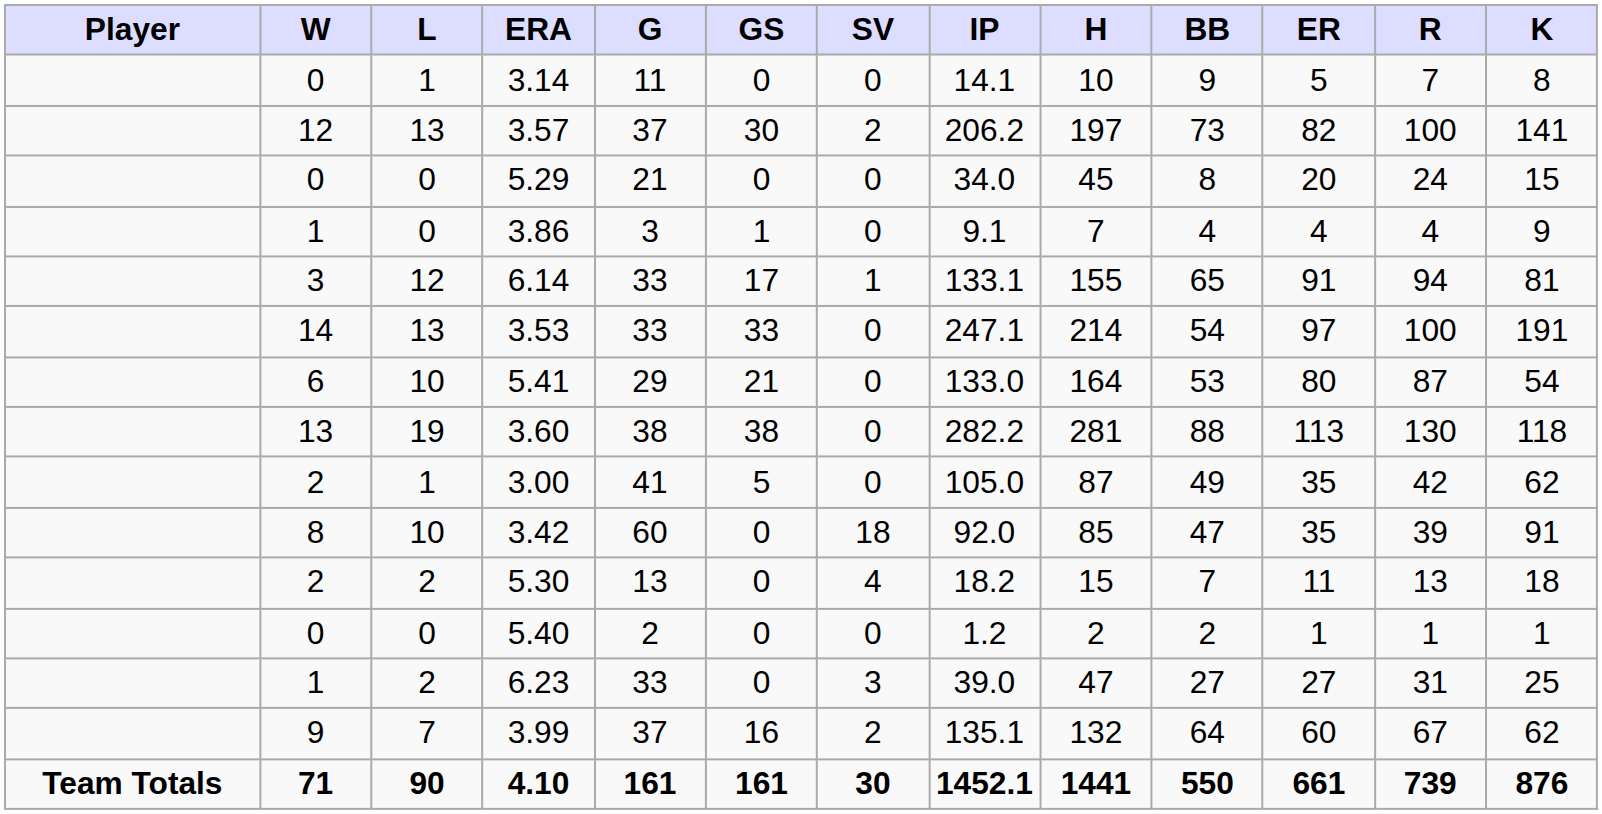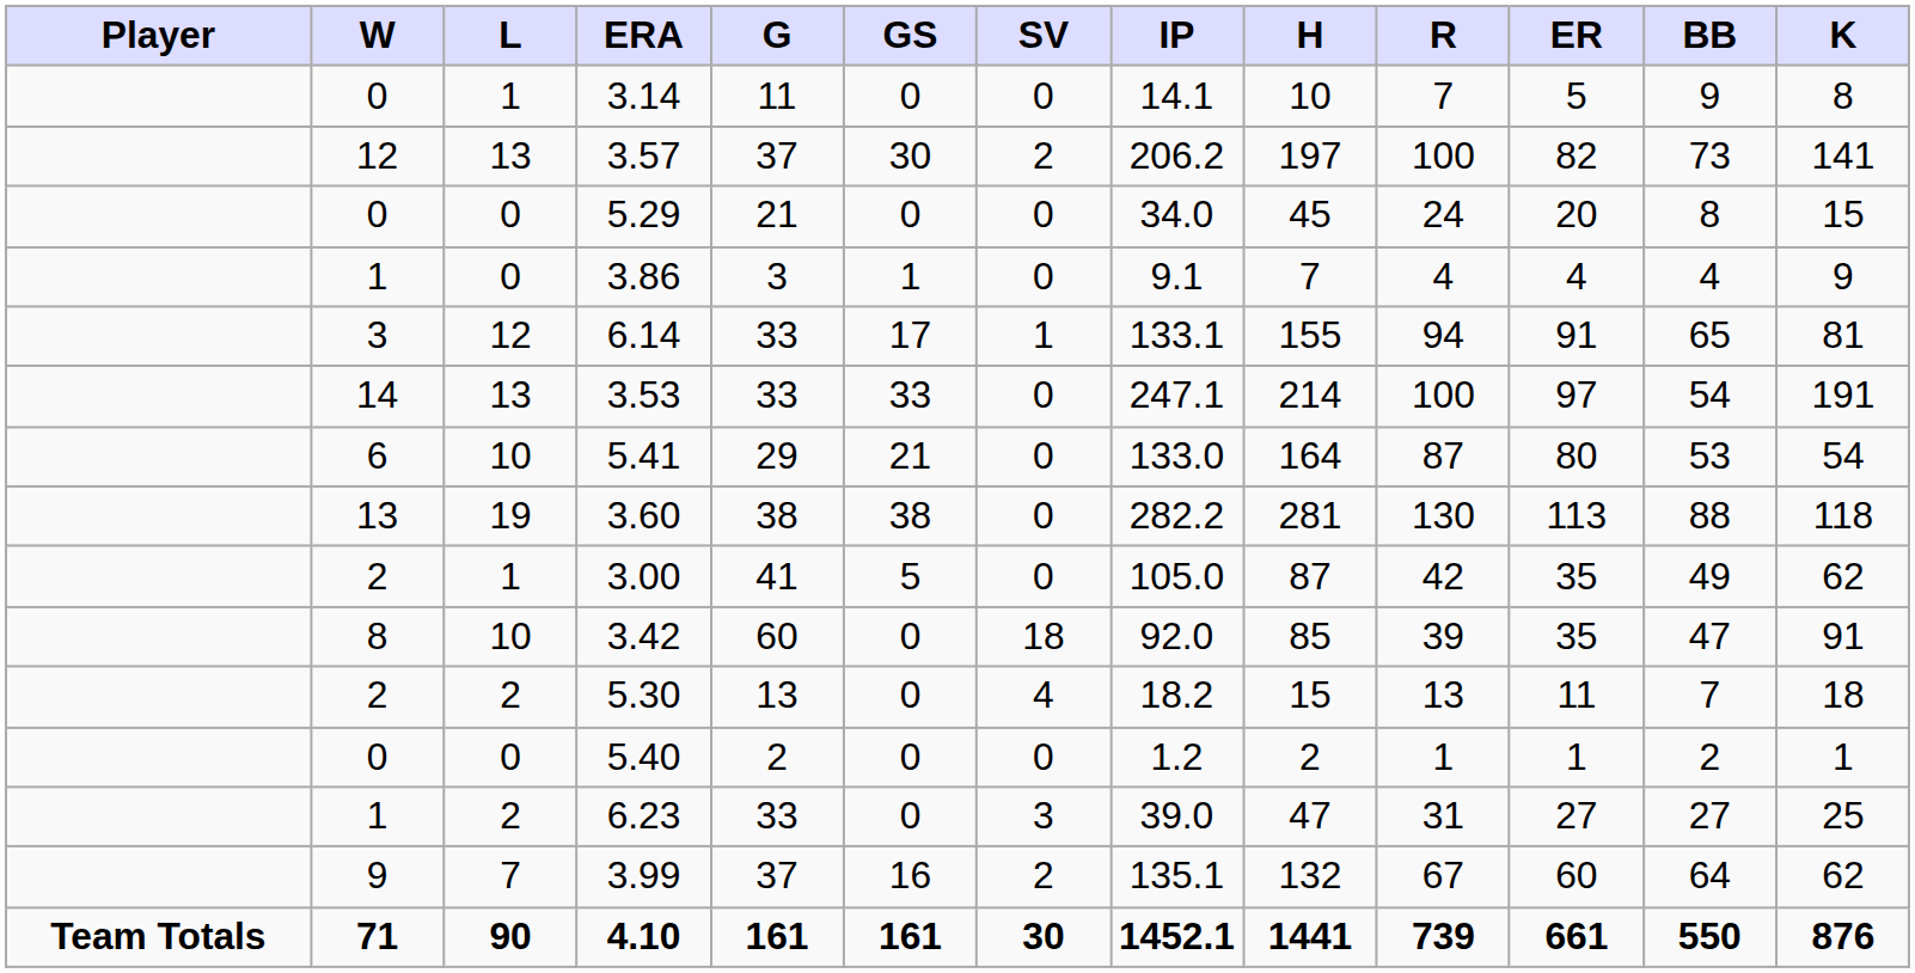 <table class="wikitable" style="text-align:center;">
 <tr>
 <th style="background:#ddf; width:16%;"><strong>Player</strong></th>
 <th style="background:#ddf; width:7%;"><strong>W</strong></th>
 <th style="background:#ddf; width:7%;"><strong>L</strong></th>
 <th style="background:#ddf; width:7%;"><strong>ERA</strong></th>
 <th style="background:#ddf; width:7%;"><strong>G</strong></th>
 <th style="background:#ddf; width:7%;"><strong>GS</strong></th>
 <th style="background:#ddf; width:7%;"><strong>SV</strong></th>
 <th style="background:#ddf; width:7%;"><strong>IP</strong></th>
 <th style="background:#ddf; width:7%;"><strong>H</strong></th>
+<th style="background:#ddf; width:7%;"><strong>R</strong></th>
+<th style="background:#ddf; width:7%;"><strong>ER</strong></th>
 <th style="background:#ddf; width:7%;"><strong>BB</strong></th>
-<th style="background:#ddf; width:7%;"><strong>ER</strong></th>
-<th style="background:#ddf; width:7%;"><strong>R</strong></th>
 <th style="background:#ddf; width:7%;"><strong>K</strong></th>
 </tr>
 <tr>
 <td align=left></td>
 <td>0</td>
 <td>1</td>
 <td>3.14</td>
 <td>11</td>
 <td>0</td>
 <td>0</td>
 <td>14.1</td>
 <td>10</td>
+<td>7</td>
+<td>5</td>
 <td>9</td>
-<td>5</td>
-<td>7</td>
 <td>8</td>
 </tr>
 <tr>
 <td align=left></td>
 <td>12</td>
 <td>13</td>
 <td>3.57</td>
 <td>37</td>
 <td>30</td>
 <td>2</td>
 <td>206.2</td>
 <td>197</td>
+<td>100</td>
+<td>82</td>
 <td>73</td>
-<td>82</td>
-<td>100</td>
 <td>141</td>
 </tr>
 <tr>
 <td align=left></td>
 <td>0</td>
 <td>0</td>
 <td>5.29</td>
 <td>21</td>
 <td>0</td>
 <td>0</td>
 <td>34.0</td>
 <td>45</td>
+<td>24</td>
+<td>20</td>
 <td>8</td>
-<td>20</td>
-<td>24</td>
 <td>15</td>
 </tr>
 <tr>
 <td align=left></td>
 <td>1</td>
 <td>0</td>
 <td>3.86</td>
 <td>3</td>
 <td>1</td>
 <td>0</td>
 <td>9.1</td>
 <td>7</td>
 <td>4</td>
 <td>4</td>
 <td>4</td>
 <td>9</td>
 </tr>
 <tr>
 <td align=left></td>
 <td>3</td>
 <td>12</td>
 <td>6.14</td>
 <td>33</td>
 <td>17</td>
 <td>1</td>
 <td>133.1</td>
 <td>155</td>
+<td>94</td>
+<td>91</td>
 <td>65</td>
-<td>91</td>
-<td>94</td>
 <td>81</td>
 </tr>
 <tr>
 <td align=left></td>
 <td>14</td>
 <td>13</td>
 <td>3.53</td>
 <td>33</td>
 <td>33</td>
 <td>0</td>
 <td>247.1</td>
 <td>214</td>
+<td>100</td>
+<td>97</td>
 <td>54</td>
-<td>97</td>
-<td>100</td>
 <td>191</td>
 </tr>
 <tr>
 <td align=left></td>
 <td>6</td>
 <td>10</td>
 <td>5.41</td>
 <td>29</td>
 <td>21</td>
 <td>0</td>
 <td>133.0</td>
 <td>164</td>
+<td>87</td>
+<td>80</td>
 <td>53</td>
-<td>80</td>
-<td>87</td>
 <td>54</td>
 </tr>
 <tr>
 <td align=left></td>
 <td>13</td>
 <td>19</td>
 <td>3.60</td>
 <td>38</td>
 <td>38</td>
 <td>0</td>
 <td>282.2</td>
 <td>281</td>
+<td>130</td>
+<td>113</td>
 <td>88</td>
-<td>113</td>
-<td>130</td>
 <td>118</td>
 </tr>
 <tr>
 <td align=left></td>
 <td>2</td>
 <td>1</td>
 <td>3.00</td>
 <td>41</td>
 <td>5</td>
 <td>0</td>
 <td>105.0</td>
 <td>87</td>
+<td>42</td>
+<td>35</td>
 <td>49</td>
-<td>35</td>
-<td>42</td>
 <td>62</td>
 </tr>
 <tr>
 <td align=left></td>
 <td>8</td>
 <td>10</td>
 <td>3.42</td>
 <td>60</td>
 <td>0</td>
 <td>18</td>
 <td>92.0</td>
 <td>85</td>
+<td>39</td>
+<td>35</td>
 <td>47</td>
-<td>35</td>
-<td>39</td>
 <td>91</td>
 </tr>
 <tr>
 <td align=left></td>
 <td>2</td>
 <td>2</td>
 <td>5.30</td>
 <td>13</td>
 <td>0</td>
 <td>4</td>
 <td>18.2</td>
 <td>15</td>
+<td>13</td>
+<td>11</td>
 <td>7</td>
-<td>11</td>
-<td>13</td>
 <td>18</td>
 </tr>
 <tr>
 <td align=left></td>
 <td>0</td>
 <td>0</td>
 <td>5.40</td>
 <td>2</td>
 <td>0</td>
 <td>0</td>
 <td>1.2</td>
 <td>2</td>
-<td>2</td>
 <td>1</td>
 <td>1</td>
+<td>2</td>
 <td>1</td>
 </tr>
 <tr>
 <td align=left></td>
 <td>1</td>
 <td>2</td>
 <td>6.23</td>
 <td>33</td>
 <td>0</td>
 <td>3</td>
 <td>39.0</td>
 <td>47</td>
+<td>31</td>
 <td>27</td>
 <td>27</td>
-<td>31</td>
 <td>25</td>
 </tr>
 <tr>
 <td align=left></td>
 <td>9</td>
 <td>7</td>
 <td>3.99</td>
 <td>37</td>
 <td>16</td>
 <td>2</td>
 <td>135.1</td>
 <td>132</td>
+<td>67</td>
+<td>60</td>
 <td>64</td>
-<td>60</td>
-<td>67</td>
 <td>62</td>
 </tr>
 <tr class="sortbottom">
 <td><strong>Team Totals</strong></td>
 <td><strong>71</strong></td>
 <td><strong>90</strong></td>
 <td><strong>4.10</strong></td>
 <td><strong>161</strong></td>
 <td><strong>161</strong></td>
 <td><strong>30</strong></td>
 <td><strong>1452.1</strong></td>
 <td><strong>1441</strong></td>
+<td><strong>739</strong></td>
+<td><strong>661</strong></td>
 <td><strong>550</strong></td>
-<td><strong>661</strong></td>
-<td><strong>739</strong></td>
 <td><strong>876</strong></td>
 </tr>
 </table>
